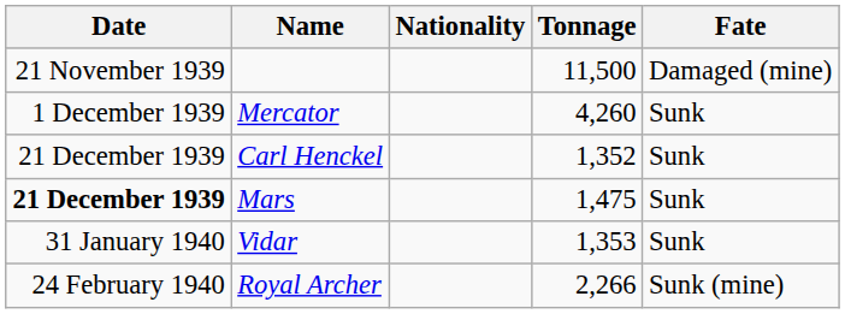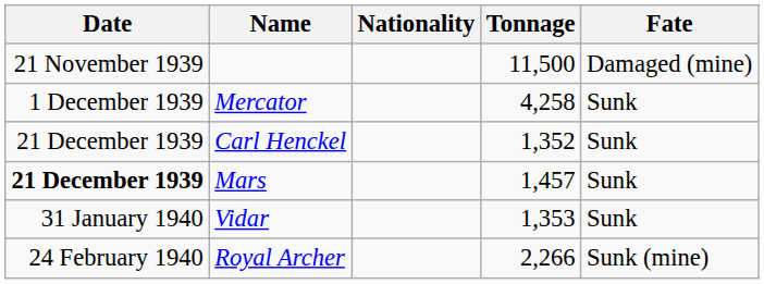 <table class="wikitable sortable" style="margin: 1em auto 1em auto;" style="margin: 1em auto 1em auto;"|->
 <tr>
 <th>Date</th>
 <th>Name</th>
 <th>Nationality</th>
 <th>Tonnage</th>
 <th>Fate</th>
 </tr>
 <tr>
 <td align="right">21 November 1939</td>
 <td align="left"></td>
 <td align="left"></td>
 <td align="right">11,500</td>
 <td align="left">Damaged (mine)</td>
 </tr>
 <tr>
 <td align="right">1 December 1939</td>
 <td align="left"><a href='#'><em>Mercator</em></a></td>
 <td align="left"></td>
-<td align="right">4,260</td>
+<td align="right">4,258</td>
 <td align="left">Sunk</td>
 </tr>
 <tr>
 <td align="right">21 December 1939</td>
 <td align="left"><a href='#'><em>Carl Henckel</em></a></td>
 <td align="left"></td>
 <td align="right">1,352</td>
 <td align="left">Sunk</td>
 </tr>
 <tr>
 <td align="right"><strong>21 December 1939</strong></td>
 <td align="left"><a href='#'><em>Mars</em></a></td>
 <td align="left"></td>
-<td align="right">1,475</td>
+<td align="right">1,457</td>
 <td align="left">Sunk</td>
 </tr>
 <tr>
 <td align="right">31 January 1940</td>
 <td align="left"><a href='#'><em>Vidar</em></a></td>
 <td align="left"></td>
 <td align="right">1,353</td>
 <td align="left">Sunk</td>
 </tr>
 <tr>
 <td align="right">24 February 1940</td>
 <td align="left"><a href='#'><em>Royal Archer</em></a></td>
 <td align="left"></td>
 <td align="right">2,266</td>
 <td align="left">Sunk (mine)</td>
 </tr>
 </table>
